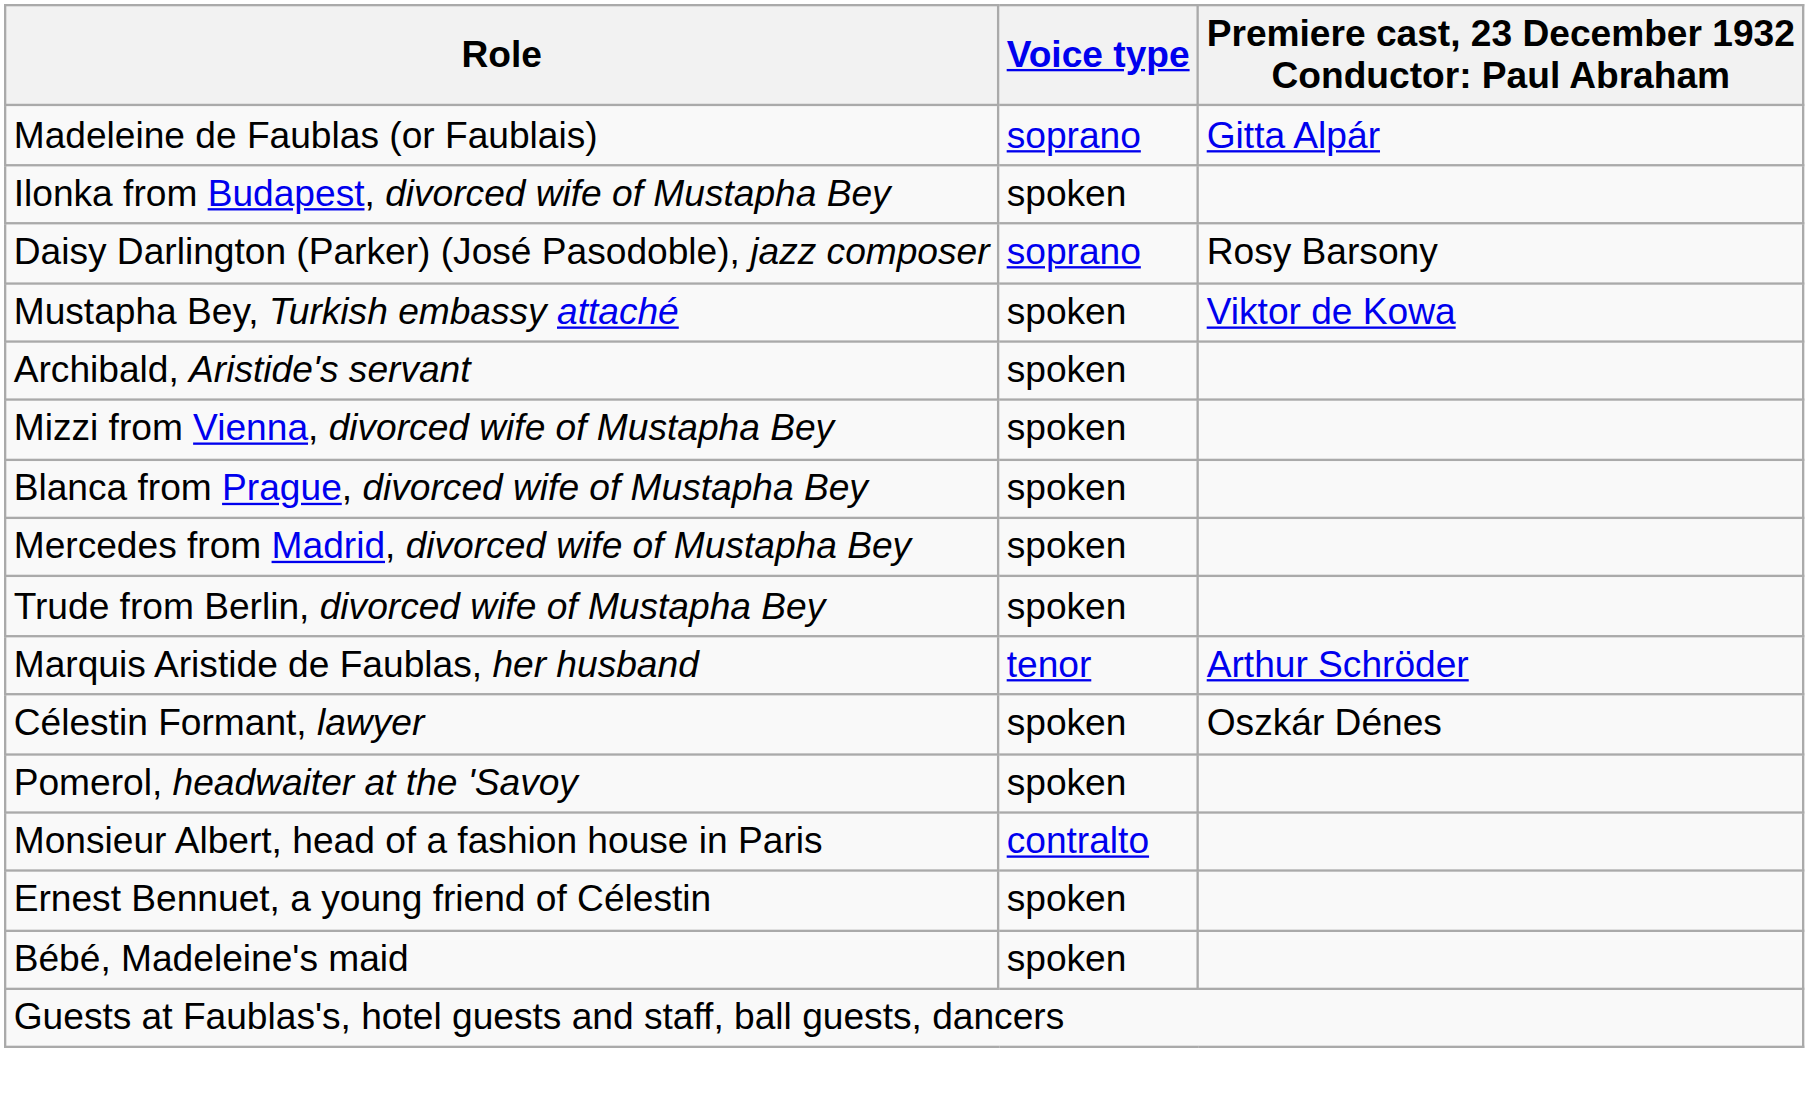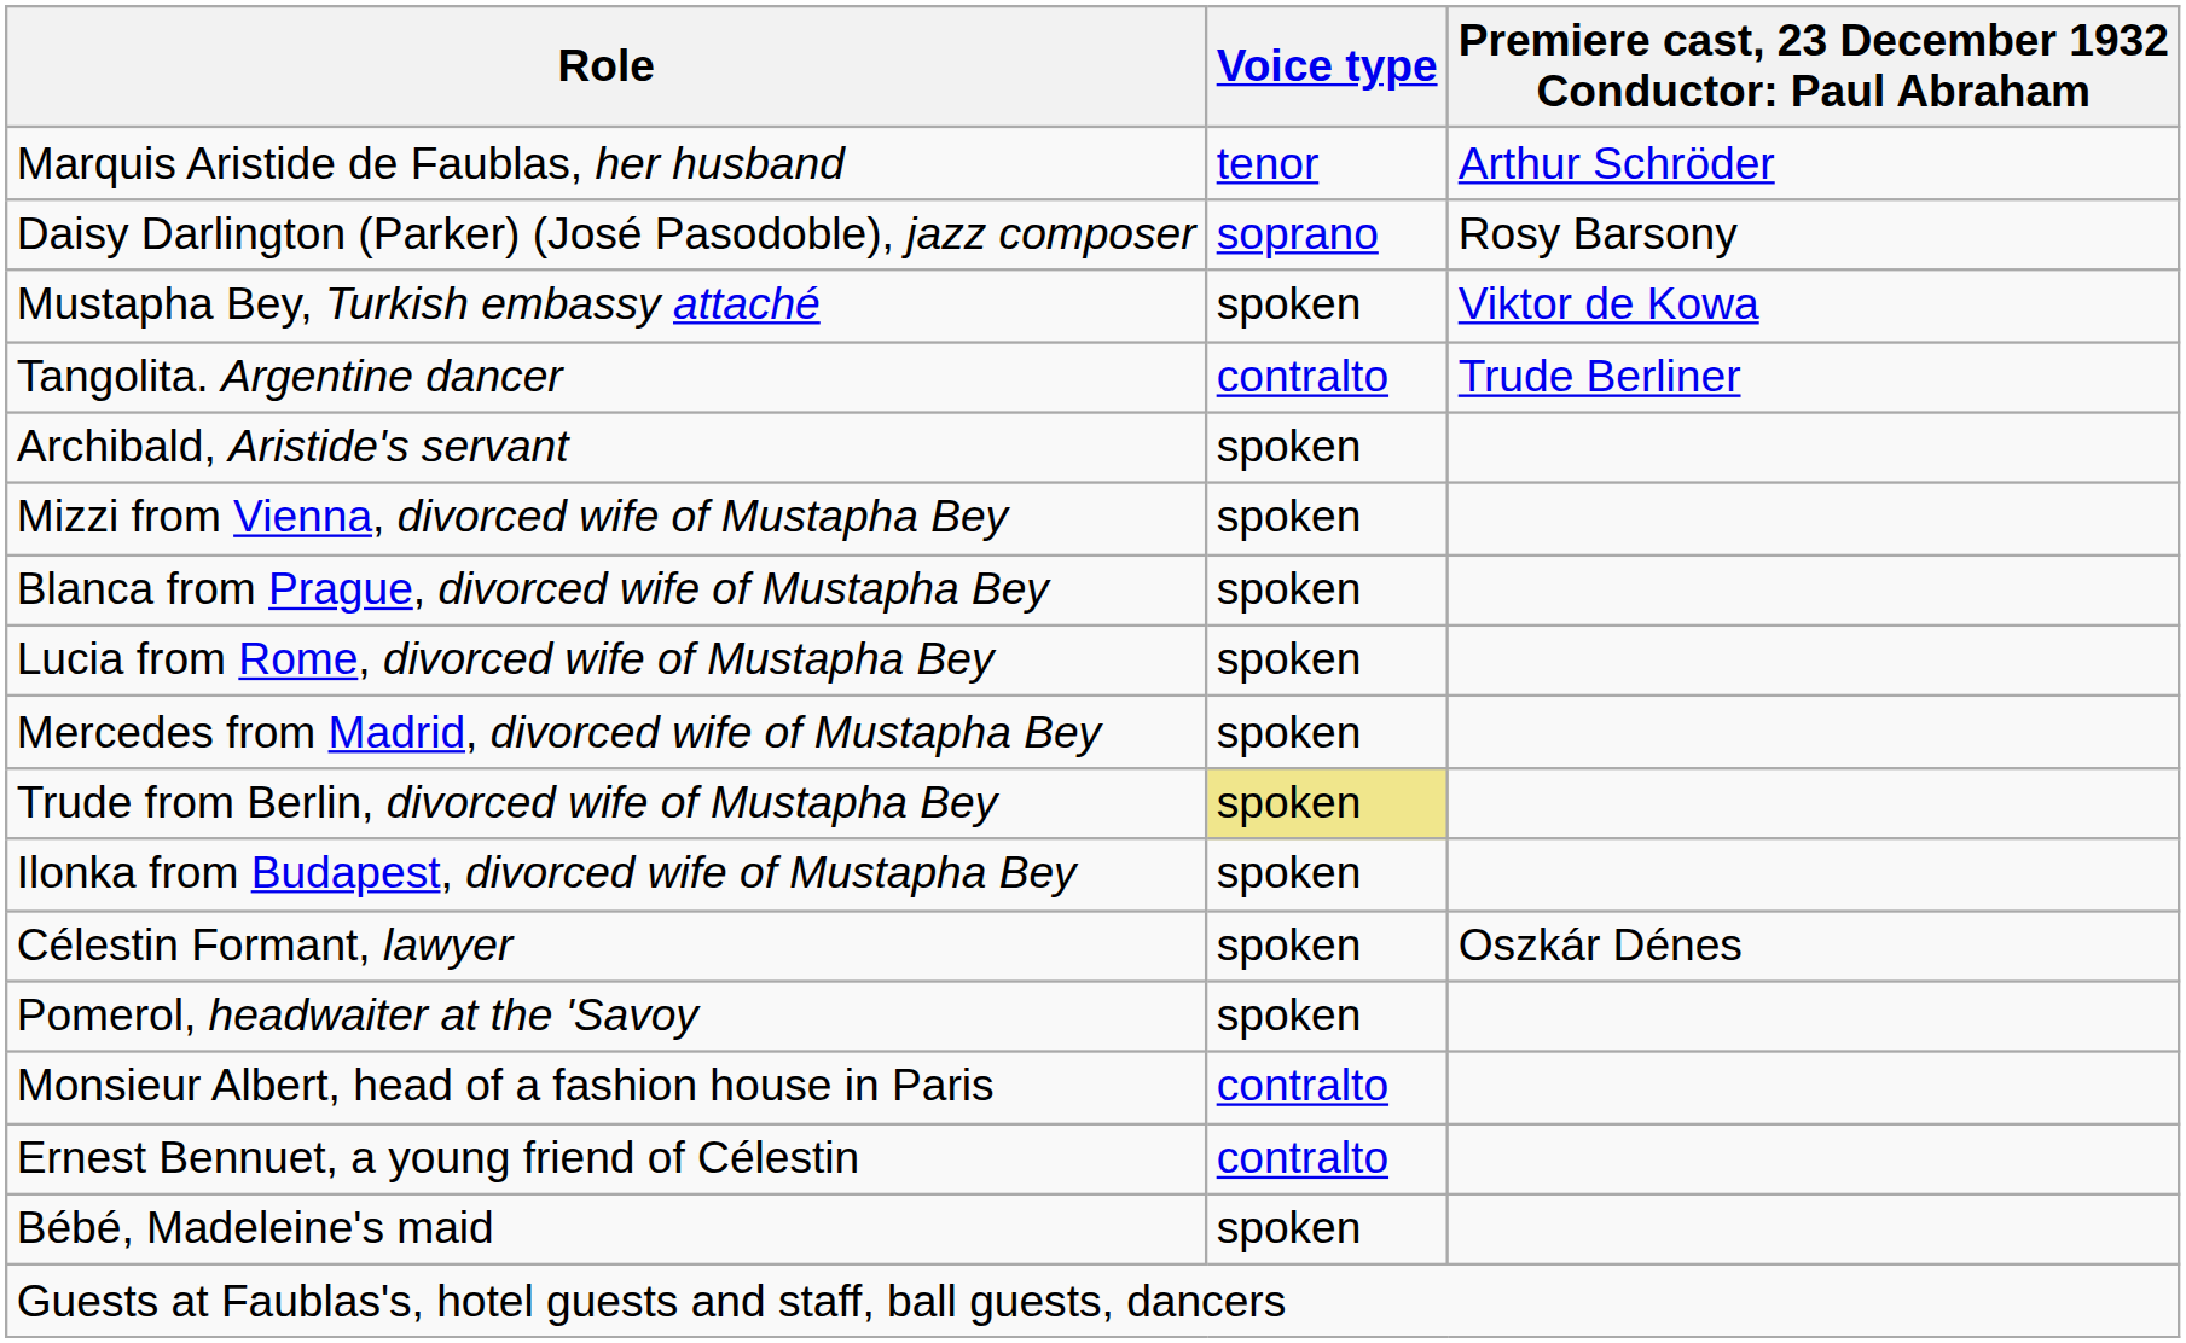 <table class="wikitable">
 <tr>
 <th>Role</th>
 <th><a href='#'>Voice type</a></th>
 <th>Premiere cast, 23 December 1932<br>Conductor: Paul Abraham</th>
 </tr>
 <tr>
-<td>Madeleine de Faublas (or Faublais)</td>
-<td><a href='#'>soprano</a></td>
-<td><a href='#'>Gitta Alpár</a></td>
-</tr>
-<tr>
-<td>Ilonka from <a href='#'>Budapest</a>, <em>divorced wife of Mustapha Bey</em></td>
-<td>spoken</td>
-<td></td>
+<td>Marquis Aristide de Faublas, <em>her husband</em></td>
+<td><a href='#'>tenor</a></td>
+<td><a href='#'>Arthur Schröder</a></td>
 </tr>
 <tr>
 <td>Daisy Darlington (Parker) (José Pasodoble), <em>jazz composer</em></td>
 <td><a href='#'>soprano</a></td>
 <td>Rosy Barsony</td>
 </tr>
 <tr>
 <td>Mustapha Bey, <em>Turkish embassy <a href='#'>attaché</a></em></td>
 <td>spoken</td>
 <td><a href='#'>Viktor de Kowa</a></td>
+</tr>
+<tr>
+<td>Tangolita. <em>Argentine dancer</em></td>
+<td><a href='#'>contralto</a></td>
+<td><a href='#'>Trude Berliner</a></td>
 </tr>
 <tr>
 <td>Archibald, <em>Aristide's servant</em></td>
 <td>spoken</td>
 <td></td>
 </tr>
 <tr>
 <td>Mizzi from <a href='#'>Vienna</a>, <em>divorced wife of Mustapha Bey</em></td>
 <td>spoken</td>
 <td></td>
 </tr>
 <tr>
 <td>Blanca from <a href='#'>Prague</a>, <em>divorced wife of Mustapha Bey</em></td>
 <td>spoken</td>
 <td></td>
 </tr>
 <tr>
+<td>Lucia from <a href='#'>Rome</a>, <em>divorced wife of Mustapha Bey</em></td>
+<td>spoken</td>
+<td></td>
+</tr>
+<tr>
 <td>Mercedes from <a href='#'>Madrid</a>, <em>divorced wife of Mustapha Bey</em></td>
 <td>spoken</td>
 <td></td>
 </tr>
 <tr>
 <td>Trude from Berlin, <em>divorced wife of Mustapha Bey</em></td>
-<td>spoken</td>
+<td style="background: khaki;">spoken</td>
 <td></td>
 </tr>
 <tr>
-<td>Marquis Aristide de Faublas, <em>her husband</em></td>
-<td><a href='#'>tenor</a></td>
-<td><a href='#'>Arthur Schröder</a></td>
+<td>Ilonka from <a href='#'>Budapest</a>, <em>divorced wife of Mustapha Bey</em></td>
+<td>spoken</td>
+<td></td>
 </tr>
 <tr>
 <td>Célestin Formant, <em>lawyer</em></td>
 <td>spoken</td>
 <td>Oszkár Dénes</td>
 </tr>
 <tr>
 <td>Pomerol, <em>headwaiter at the 'Savoy<strong></td>
 <td>spoken</td>
 <td></td>
 </tr>
 <tr>
 <td>Monsieur Albert, </em>head of a fashion house in Paris<em></td>
 <td><a href='#'>contralto</a></td>
 <td></td>
 </tr>
 <tr>
 <td>Ernest Bennuet, </em>a young friend of Célestin<em></td>
-<td>spoken</td>
+<td><a href='#'>contralto</a></td>
 <td></td>
 </tr>
 <tr>
 <td>Bébé, </em>Madeleine's maid<em></td>
 <td>spoken</td>
 <td></td>
 </tr>
 <tr>
 <td colspan="3"></em>Guests at Faublas's, hotel guests and staff, ball guests, dancers<em></td>
 </tr>
 </table>
